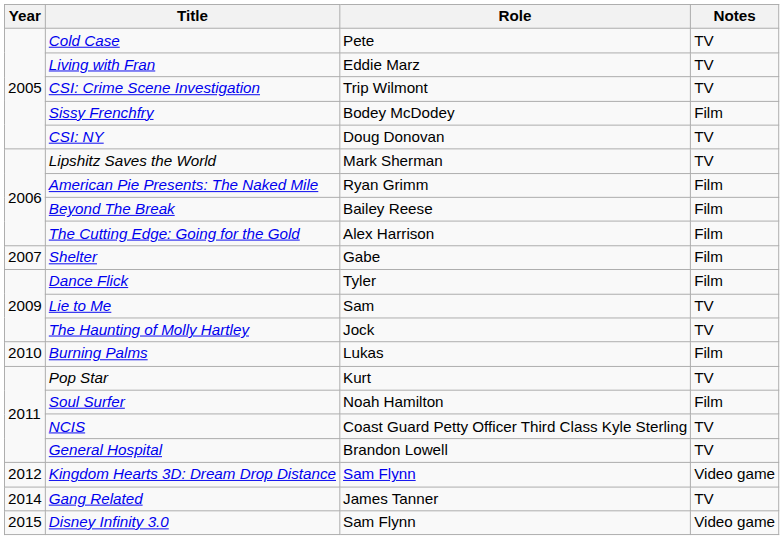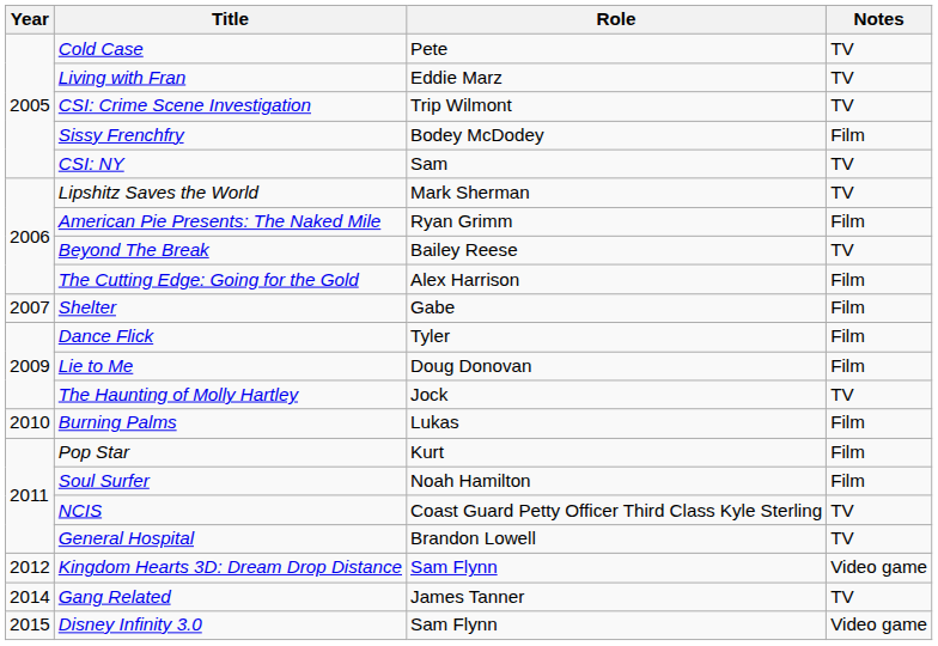 <table class="wikitable">
 <tr>
 <th>Year</th>
 <th>Title</th>
 <th>Role</th>
 <th>Notes</th>
 </tr>
 <tr>
 <td rowspan="5">2005</td>
 <td><em><a href='#'>Cold Case</a></em></td>
 <td>Pete</td>
 <td>TV</td>
 </tr>
 <tr>
 <td><em><a href='#'>Living with Fran</a></em></td>
 <td>Eddie Marz</td>
 <td>TV</td>
 </tr>
 <tr>
 <td><em><a href='#'>CSI: Crime Scene Investigation</a></em></td>
 <td>Trip Wilmont</td>
 <td>TV</td>
 </tr>
 <tr>
 <td><em><a href='#'>Sissy Frenchfry</a></em></td>
 <td>Bodey McDodey</td>
 <td>Film</td>
 </tr>
 <tr>
 <td><em><a href='#'>CSI: NY</a></em></td>
-<td>Doug Donovan</td>
+<td>Sam</td>
 <td>TV</td>
 </tr>
 <tr>
 <td rowspan="4">2006</td>
 <td><em>Lipshitz Saves the World</em></td>
 <td>Mark Sherman</td>
 <td>TV</td>
 </tr>
 <tr>
 <td><em><a href='#'>American Pie Presents: The Naked Mile</a></em></td>
 <td>Ryan Grimm</td>
 <td>Film</td>
 </tr>
 <tr>
 <td><em><a href='#'>Beyond The Break</a></em></td>
 <td>Bailey Reese</td>
-<td>Film</td>
+<td>TV</td>
 </tr>
 <tr>
 <td><em><a href='#'>The Cutting Edge: Going for the Gold</a></em></td>
 <td>Alex Harrison</td>
 <td>Film</td>
 </tr>
 <tr>
 <td>2007</td>
 <td><em><a href='#'>Shelter</a></em></td>
 <td>Gabe</td>
 <td>Film</td>
 </tr>
 <tr>
 <td rowspan="3">2009</td>
 <td><em><a href='#'>Dance Flick</a></em></td>
 <td>Tyler</td>
 <td>Film</td>
 </tr>
 <tr>
 <td><em><a href='#'>Lie to Me</a></em></td>
-<td>Sam</td>
-<td>TV</td>
+<td>Doug Donovan</td>
+<td>Film</td>
 </tr>
 <tr>
 <td><em><a href='#'>The Haunting of Molly Hartley</a></em></td>
 <td>Jock</td>
 <td>TV</td>
 </tr>
 <tr>
 <td>2010</td>
 <td><em><a href='#'>Burning Palms</a></em></td>
 <td>Lukas</td>
 <td>Film</td>
 </tr>
 <tr>
 <td rowspan="4">2011</td>
 <td><em>Pop Star</em></td>
 <td>Kurt</td>
-<td>TV</td>
+<td>Film</td>
 </tr>
 <tr>
 <td><em><a href='#'>Soul Surfer</a></em></td>
 <td>Noah Hamilton</td>
 <td>Film</td>
 </tr>
 <tr>
 <td><em><a href='#'>NCIS</a></em></td>
 <td>Coast Guard Petty Officer Third Class Kyle Sterling</td>
 <td>TV</td>
 </tr>
 <tr>
 <td><em><a href='#'>General Hospital</a></em></td>
 <td>Brandon Lowell</td>
 <td>TV</td>
 </tr>
 <tr>
 <td>2012</td>
 <td><em><a href='#'>Kingdom Hearts 3D: Dream Drop Distance</a></em></td>
 <td><a href='#'>Sam Flynn</a></td>
 <td>Video game</td>
 </tr>
 <tr>
 <td>2014</td>
 <td><em><a href='#'>Gang Related</a></em></td>
 <td>James Tanner</td>
 <td>TV</td>
 </tr>
 <tr>
 <td>2015</td>
 <td><em><a href='#'>Disney Infinity 3.0</a></em></td>
 <td>Sam Flynn</td>
 <td>Video game</td>
 </tr>
 </table>
